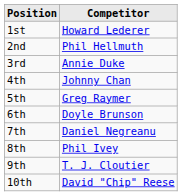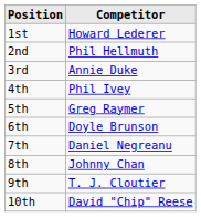 <table class="wikitable">
 <tr>
 <th style="background: #E9E9E9;">Position</th>
 <th style="background: #E9E9E9;">Competitor</th>
 </tr>
 <tr>
 <td>1st</td>
 <td><a href='#'>Howard Lederer</a></td>
 </tr>
 <tr>
 <td>2nd</td>
 <td><a href='#'>Phil Hellmuth</a></td>
 </tr>
 <tr>
 <td>3rd</td>
 <td><a href='#'>Annie Duke</a></td>
 </tr>
 <tr>
 <td>4th</td>
-<td><a href='#'>Johnny Chan</a></td>
+<td><a href='#'>Phil Ivey</a></td>
 </tr>
 <tr>
 <td>5th</td>
 <td><a href='#'>Greg Raymer</a></td>
 </tr>
 <tr>
 <td>6th</td>
 <td><a href='#'>Doyle Brunson</a></td>
 </tr>
 <tr>
 <td>7th</td>
 <td><a href='#'>Daniel Negreanu</a></td>
 </tr>
 <tr>
 <td>8th</td>
-<td><a href='#'>Phil Ivey</a></td>
+<td><a href='#'>Johnny Chan</a></td>
 </tr>
 <tr>
 <td>9th</td>
 <td><a href='#'>T. J. Cloutier</a></td>
 </tr>
 <tr>
 <td>10th</td>
 <td><a href='#'>David "Chip" Reese</a></td>
 </tr>
 </table>
